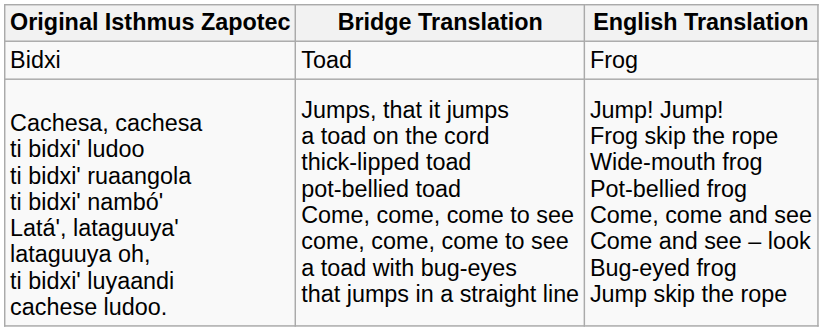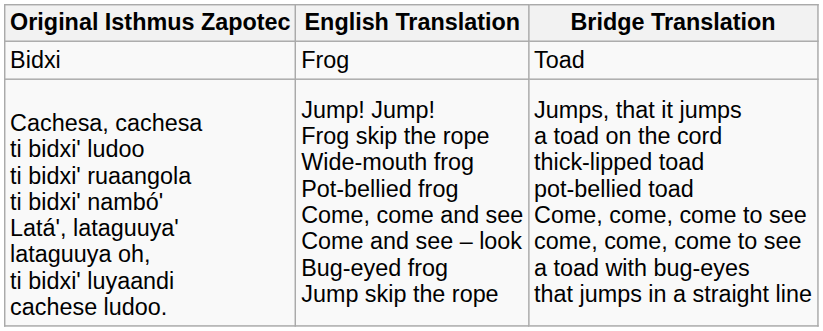 <table class="wikitable">
 <tr>
 <th>Original Isthmus Zapotec</th>
+<th>English Translation</th>
 <th>Bridge Translation</th>
-<th>English Translation</th>
 </tr>
 <tr>
 <td>Bidxi</td>
+<td>Frog</td>
 <td>Toad</td>
-<td>Frog</td>
 </tr>
 <tr>
 <td><br>Cachesa, cachesa<br>ti bidxi' ludoo<br>ti bidxi' ruaangola<br>ti bidxi' nambó'<br>Latá', lataguuya'<br>lataguuya oh,<br>ti bidxi' luyaandi<br>cachese ludoo.</td>
+<td>Jump! Jump!<br>Frog skip the rope<br>Wide-mouth frog<br>Pot-bellied frog<br>Come, come and see<br>Come and see – look<br>Bug-eyed frog<br>Jump skip the rope</td>
 <td>Jumps, that it jumps<br>a toad on the cord<br>thick-lipped toad  <br>pot-bellied toad  <br>Come, come, come to see<br>come, come, come to see<br>a toad with bug-eyes<br>that jumps in a straight line</td>
-<td>Jump! Jump!<br>Frog skip the rope<br>Wide-mouth frog<br>Pot-bellied frog<br>Come, come and see<br>Come and see – look<br>Bug-eyed frog<br>Jump skip the rope</td>
 </tr>
 </table>
